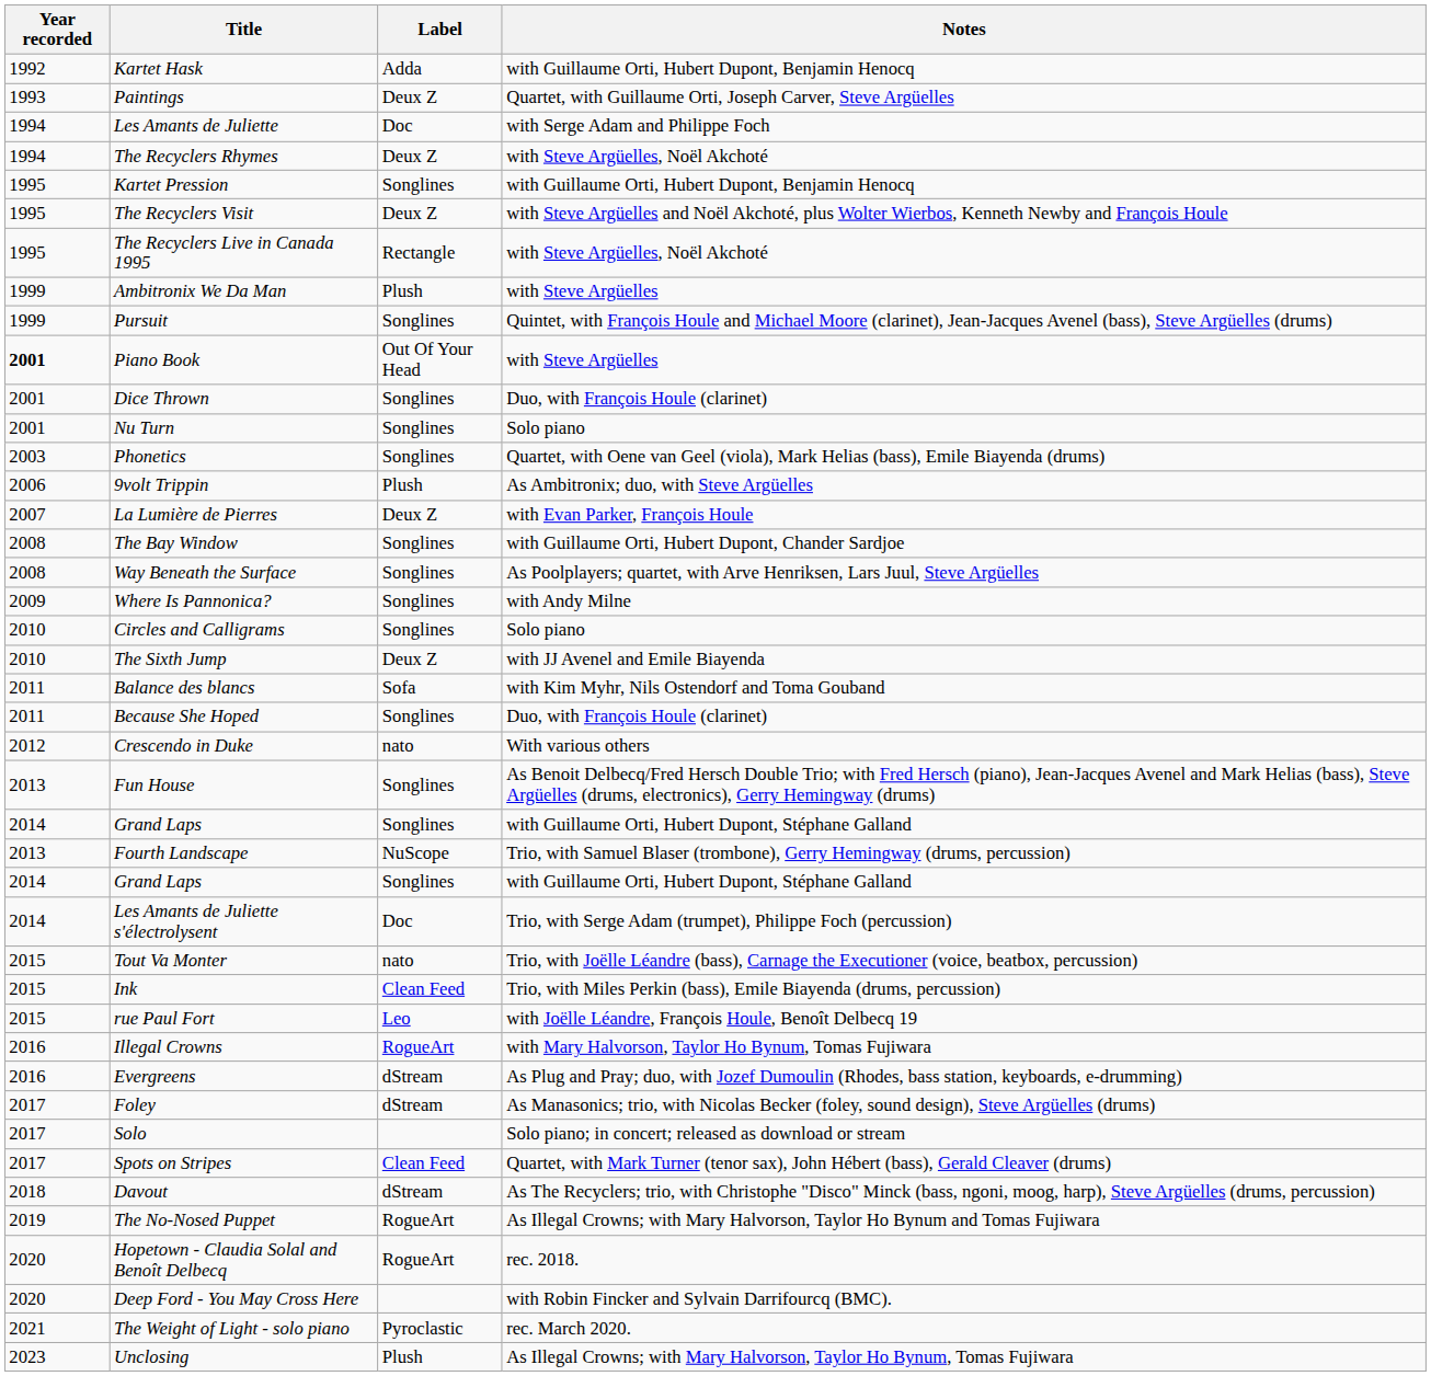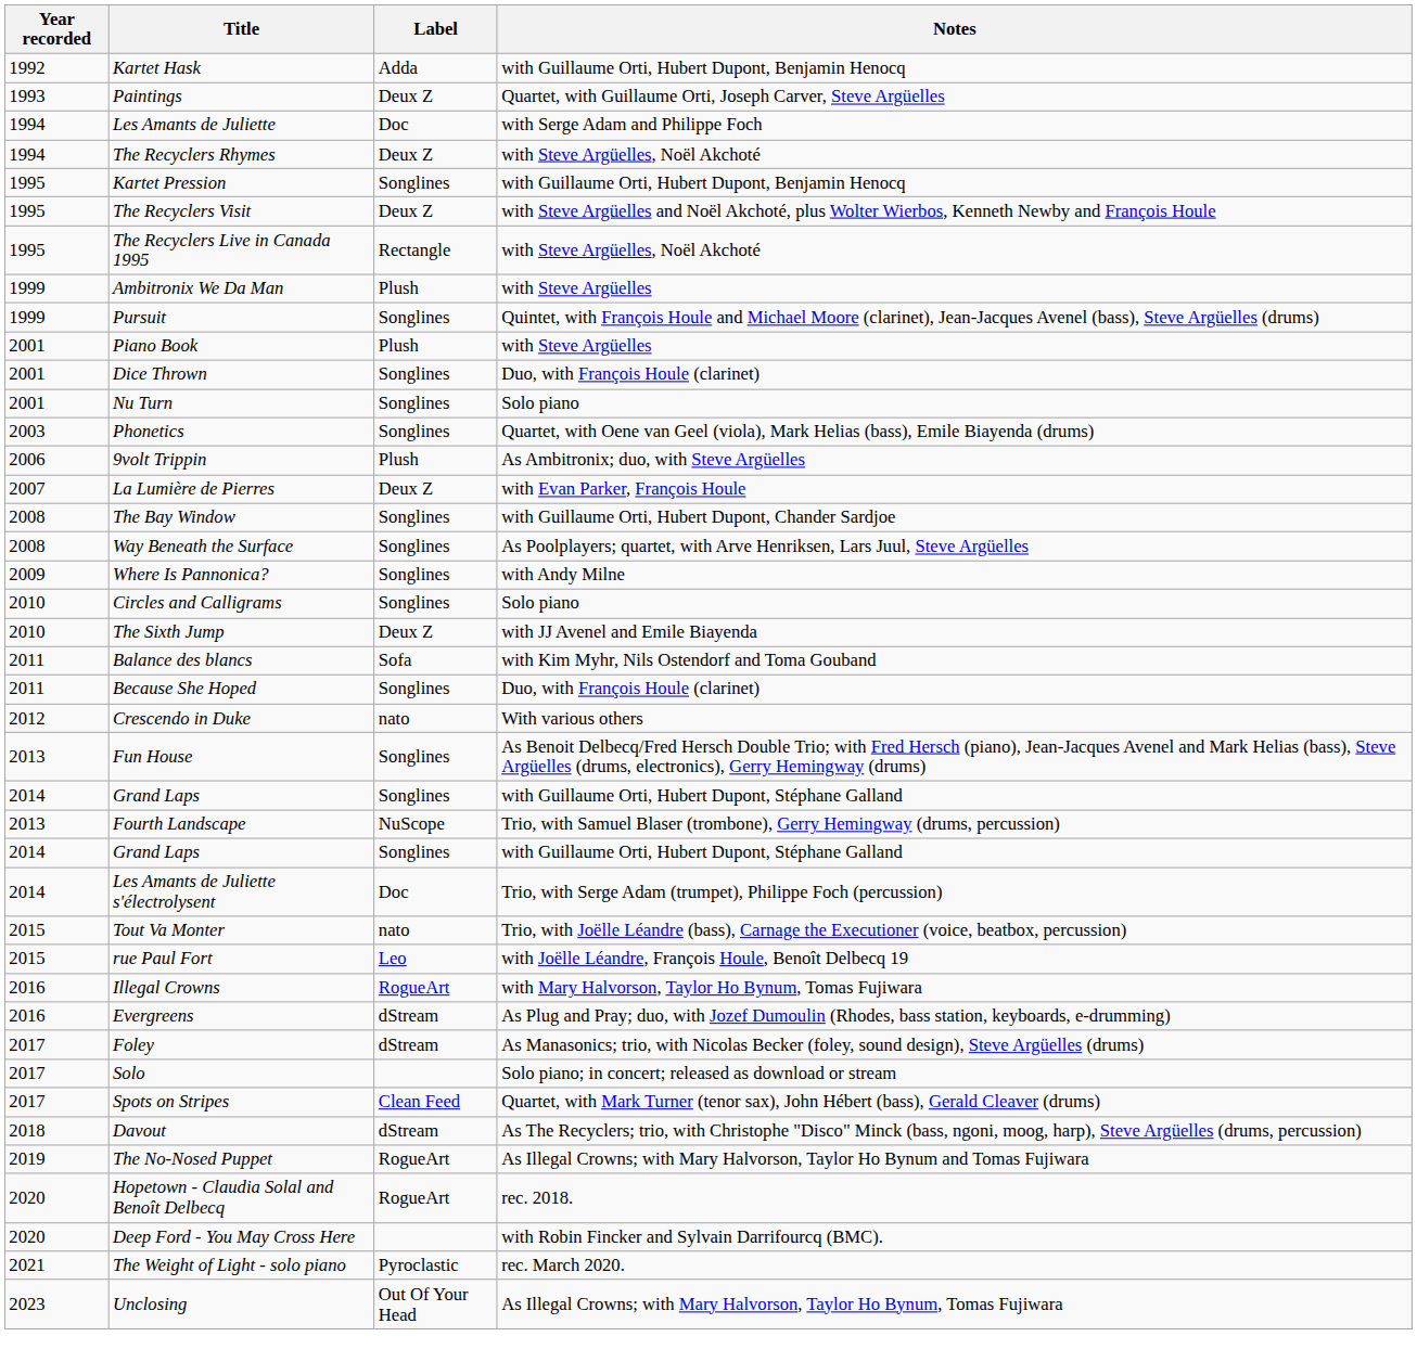 <table class="wikitable sortable">
 <tr>
 <th>Year recorded</th>
 <th>Title</th>
 <th>Label</th>
 <th>Notes</th>
 </tr>
 <tr>
 <td>1992</td>
 <td><em>Kartet Hask</em></td>
 <td>Adda</td>
 <td>with Guillaume Orti, Hubert Dupont, Benjamin Henocq</td>
 </tr>
 <tr>
 <td>1993</td>
 <td><em>Paintings</em></td>
 <td>Deux Z</td>
 <td>Quartet, with Guillaume Orti, Joseph Carver, <a href='#'>Steve Argüelles</a></td>
 </tr>
 <tr>
 <td>1994</td>
 <td><em>Les Amants de Juliette</em></td>
 <td>Doc</td>
 <td>with Serge Adam and Philippe Foch</td>
 </tr>
 <tr>
 <td>1994</td>
 <td><em>The Recyclers Rhymes</em></td>
 <td>Deux Z</td>
 <td>with <a href='#'>Steve Argüelles</a>, Noël Akchoté</td>
 </tr>
 <tr>
 <td>1995</td>
 <td><em>Kartet Pression</em></td>
 <td>Songlines</td>
 <td>with Guillaume Orti, Hubert Dupont, Benjamin Henocq</td>
 </tr>
 <tr>
 <td>1995</td>
 <td><em>The Recyclers Visit</em></td>
 <td>Deux Z</td>
 <td>with <a href='#'>Steve Argüelles</a> and Noël Akchoté, plus <a href='#'>Wolter Wierbos</a>, Kenneth Newby and <a href='#'>François Houle</a></td>
 </tr>
 <tr>
 <td>1995</td>
 <td><em>The Recyclers Live in Canada 1995</em></td>
 <td>Rectangle</td>
 <td>with <a href='#'>Steve Argüelles</a>, Noël Akchoté</td>
 </tr>
 <tr>
 <td>1999</td>
 <td><em>Ambitronix We Da Man</em></td>
 <td>Plush</td>
 <td>with <a href='#'>Steve Argüelles</a></td>
 </tr>
 <tr>
 <td>1999</td>
 <td><em>Pursuit</em></td>
 <td>Songlines</td>
 <td>Quintet, with <a href='#'>François Houle</a> and <a href='#'>Michael Moore</a> (clarinet), Jean-Jacques Avenel (bass), <a href='#'>Steve Argüelles</a> (drums)</td>
 </tr>
 <tr>
-<td><strong>2001</strong></td>
+<td>2001</td>
 <td><em>Piano Book</em></td>
-<td>Out Of Your Head</td>
+<td>Plush</td>
 <td>with <a href='#'>Steve Argüelles</a></td>
 </tr>
 <tr>
 <td>2001</td>
 <td><em>Dice Thrown</em></td>
 <td>Songlines</td>
 <td>Duo, with <a href='#'>François Houle</a> (clarinet)</td>
 </tr>
 <tr>
 <td>2001</td>
 <td><em>Nu Turn</em></td>
 <td>Songlines</td>
 <td>Solo piano</td>
 </tr>
 <tr>
 <td>2003</td>
 <td><em>Phonetics</em></td>
 <td>Songlines</td>
 <td>Quartet, with Oene van Geel (viola), Mark Helias (bass), Emile Biayenda (drums)</td>
 </tr>
 <tr>
 <td>2006</td>
 <td><em>9volt Trippin</em></td>
 <td>Plush</td>
 <td>As Ambitronix; duo, with <a href='#'>Steve Argüelles</a></td>
 </tr>
 <tr>
 <td>2007</td>
 <td><em>La Lumière de Pierres</em></td>
 <td>Deux Z</td>
 <td>with <a href='#'>Evan Parker</a>, <a href='#'>François Houle</a></td>
 </tr>
 <tr>
 <td>2008</td>
 <td><em>The Bay Window</em></td>
 <td>Songlines</td>
 <td>with Guillaume Orti, Hubert Dupont, Chander Sardjoe</td>
 </tr>
 <tr>
 <td>2008</td>
 <td><em>Way Beneath the Surface</em></td>
 <td>Songlines</td>
 <td>As Poolplayers; quartet, with Arve Henriksen, Lars Juul, <a href='#'>Steve Argüelles</a></td>
 </tr>
 <tr>
 <td>2009</td>
 <td><em>Where Is Pannonica?</em></td>
 <td>Songlines</td>
 <td>with Andy Milne</td>
 </tr>
 <tr>
 <td>2010</td>
 <td><em>Circles and Calligrams</em></td>
 <td>Songlines</td>
 <td>Solo piano</td>
 </tr>
 <tr>
 <td>2010</td>
 <td><em>The Sixth Jump</em></td>
 <td>Deux Z</td>
 <td>with JJ Avenel and Emile Biayenda</td>
 </tr>
 <tr>
 <td>2011</td>
 <td><em>Balance des blancs</em></td>
 <td>Sofa</td>
 <td>with Kim Myhr, Nils Ostendorf and Toma Gouband</td>
 </tr>
 <tr>
 <td>2011</td>
 <td><em>Because She Hoped</em></td>
 <td>Songlines</td>
 <td>Duo, with <a href='#'>François Houle</a> (clarinet)</td>
 </tr>
 <tr>
 <td>2012</td>
 <td><em>Crescendo in Duke</em></td>
 <td>nato</td>
 <td>With various others</td>
 </tr>
 <tr>
 <td>2013</td>
 <td><em>Fun House</em></td>
 <td>Songlines</td>
 <td>As Benoit Delbecq/Fred Hersch Double Trio; with <a href='#'>Fred Hersch</a> (piano), Jean-Jacques Avenel and Mark Helias (bass), <a href='#'>Steve Argüelles</a> (drums, electronics), <a href='#'>Gerry Hemingway</a> (drums)</td>
 </tr>
 <tr>
 <td>2014</td>
 <td><em>Grand Laps</em></td>
 <td>Songlines</td>
 <td>with Guillaume Orti, Hubert Dupont, Stéphane Galland</td>
 </tr>
 <tr>
 <td>2013</td>
 <td><em>Fourth Landscape</em></td>
 <td>NuScope</td>
 <td>Trio, with Samuel Blaser (trombone), <a href='#'>Gerry Hemingway</a> (drums, percussion)</td>
 </tr>
 <tr>
 <td>2014</td>
 <td><em>Grand Laps</em></td>
 <td>Songlines</td>
 <td>with Guillaume Orti, Hubert Dupont, Stéphane Galland</td>
 </tr>
 <tr>
 <td>2014</td>
 <td><em>Les Amants de Juliette s'électrolysent</em></td>
 <td>Doc</td>
 <td>Trio, with Serge Adam (trumpet), Philippe Foch (percussion)</td>
 </tr>
 <tr>
 <td>2015</td>
 <td><em>Tout Va Monter</em></td>
 <td>nato</td>
 <td>Trio, with <a href='#'>Joëlle Léandre</a> (bass), <a href='#'>Carnage the Executioner</a> (voice, beatbox, percussion)</td>
 </tr>
 <tr>
 <td>2015</td>
-<td><em>Ink</em></td>
-<td><a href='#'>Clean Feed</a></td>
-<td>Trio, with Miles Perkin (bass), Emile Biayenda (drums, percussion)</td>
-</tr>
-<tr>
-<td>2015</td>
 <td><em>rue Paul Fort</em></td>
 <td><a href='#'>Leo</a></td>
 <td>with <a href='#'>Joëlle Léandre</a>, François <a href='#'>Houle</a>, Benoît Delbecq 19</td>
 </tr>
 <tr>
 <td>2016</td>
 <td><em>Illegal Crowns</em></td>
 <td><a href='#'>RogueArt</a></td>
 <td>with <a href='#'>Mary Halvorson</a>, <a href='#'>Taylor Ho Bynum</a>, Tomas Fujiwara</td>
 </tr>
 <tr>
 <td>2016</td>
 <td><em>Evergreens</em></td>
 <td>dStream</td>
 <td>As Plug and Pray; duo, with <a href='#'>Jozef Dumoulin</a> (Rhodes, bass station, keyboards, e-drumming)</td>
 </tr>
 <tr>
 <td>2017</td>
 <td><em>Foley</em></td>
 <td>dStream</td>
 <td>As Manasonics; trio, with Nicolas Becker (foley, sound design), <a href='#'>Steve Argüelles</a> (drums)</td>
 </tr>
 <tr>
 <td>2017</td>
 <td><em>Solo</em></td>
 <td></td>
 <td>Solo piano; in concert; released as download or stream</td>
 </tr>
 <tr>
 <td>2017</td>
 <td><em>Spots on Stripes</em></td>
 <td><a href='#'>Clean Feed</a></td>
 <td>Quartet, with <a href='#'>Mark Turner</a> (tenor sax), John Hébert (bass), <a href='#'>Gerald Cleaver</a> (drums)</td>
 </tr>
 <tr>
 <td>2018</td>
 <td><em>Davout</em></td>
 <td>dStream</td>
 <td>As The Recyclers; trio, with Christophe "Disco" Minck (bass, ngoni, moog, harp), <a href='#'>Steve Argüelles</a> (drums, percussion)</td>
 </tr>
 <tr>
 <td>2019</td>
 <td><em>The No-Nosed Puppet</em></td>
 <td>RogueArt</td>
 <td>As Illegal Crowns; with Mary Halvorson, Taylor Ho Bynum and Tomas Fujiwara</td>
 </tr>
 <tr>
 <td>2020</td>
 <td><em>Hopetown - Claudia Solal and Benoît Delbecq</em></td>
 <td>RogueArt</td>
 <td>rec. 2018.</td>
 </tr>
 <tr>
 <td>2020</td>
 <td><em>Deep Ford - You May Cross Here</em></td>
 <td></td>
 <td>with Robin Fincker and Sylvain Darrifourcq (BMC).</td>
 </tr>
 <tr>
 <td>2021</td>
 <td><em>The Weight of Light - solo piano</em></td>
 <td>Pyroclastic</td>
 <td>rec. March 2020.</td>
 </tr>
 <tr>
 <td>2023</td>
 <td><em>Unclosing</em></td>
-<td>Plush</td>
+<td>Out Of Your Head</td>
 <td>As Illegal Crowns; with <a href='#'>Mary Halvorson</a>, <a href='#'>Taylor Ho Bynum</a>, Tomas Fujiwara</td>
 </tr>
 </table>
